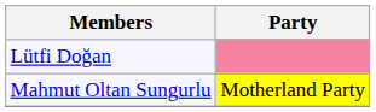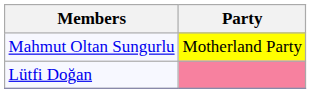 <table class=wikitable style="border:1px solid #8888aa; background-color:#f7f8ff; padding:0px; font-size:90%;">
 <tr>
 <th>Members</th>
 <th>Party</th>
 </tr>
 <tr>
+<td><a href='#'>Mahmut Oltan Sungurlu</a></td>
+<td style="background: #ffff00">Motherland Party</td>
+</tr>
+<tr>
 <td><a href='#'>Lütfi Doğan</a></td>
 <td style="background: #F7819F"></td>
 </tr>
 <tr>
-<td><a href='#'>Mahmut Oltan Sungurlu</a></td>
-<td style="background: #ffff00">Motherland Party</td>
-</tr>
-<tr>
 </tr>
 </table>
